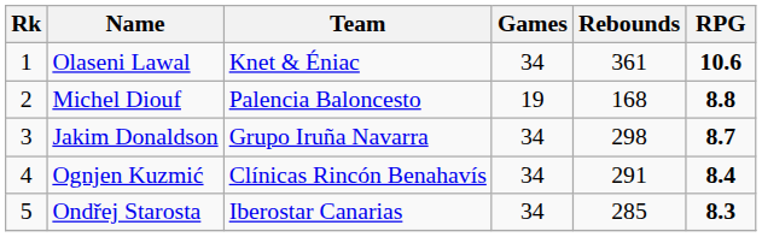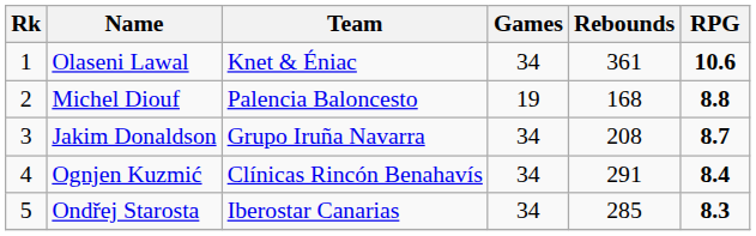 <table class="wikitable" style="text-align: center;">
 <tr>
 <th>Rk</th>
 <th>Name</th>
 <th>Team</th>
 <th>Games</th>
 <th>Rebounds</th>
 <th width=40>RPG</th>
 </tr>
 <tr>
 <td>1</td>
 <td align="left"> <a href='#'>Olaseni Lawal</a></td>
 <td align="left"><a href='#'>Knet & Éniac</a></td>
 <td>34</td>
 <td>361</td>
 <td><strong>10.6</strong></td>
 </tr>
 <tr>
 <td>2</td>
 <td align="left"> <a href='#'>Michel Diouf</a></td>
 <td align="left"><a href='#'>Palencia Baloncesto</a></td>
 <td>19</td>
 <td>168</td>
 <td><strong>8.8</strong></td>
 </tr>
 <tr>
 <td>3</td>
 <td align="left"> <a href='#'>Jakim Donaldson</a></td>
 <td align="left"><a href='#'>Grupo Iruña Navarra</a></td>
 <td>34</td>
-<td>298</td>
+<td>208</td>
 <td><strong>8.7</strong></td>
 </tr>
 <tr>
 <td>4</td>
 <td align="left"> <a href='#'>Ognjen Kuzmić</a></td>
 <td align="left"><a href='#'>Clínicas Rincón Benahavís</a></td>
 <td>34</td>
 <td>291</td>
 <td><strong>8.4</strong></td>
 </tr>
 <tr>
 <td>5</td>
 <td align="left"> <a href='#'>Ondřej Starosta</a></td>
 <td align="left"><a href='#'>Iberostar Canarias</a></td>
 <td>34</td>
 <td>285</td>
 <td><strong>8.3</strong></td>
 </tr>
 <tr>
 </tr>
 </table>
